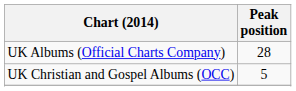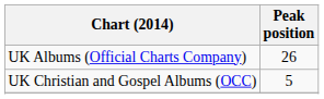 <table class="wikitable sortable">
 <tr>
 <th>Chart (2014)</th>
 <th>Peak<br>position</th>
 </tr>
 <tr>
 <td>UK Albums (<a href='#'>Official Charts Company</a>)</td>
-<td style="text-align:center;">28</td>
+<td style="text-align:center;">26</td>
 </tr>
 <tr>
 <td>UK Christian and Gospel Albums (<a href='#'>OCC</a>)</td>
 <td style="text-align:center;">5</td>
 </tr>
 <tr>
 </tr>
 <tr>
 </tr>
 </table>
